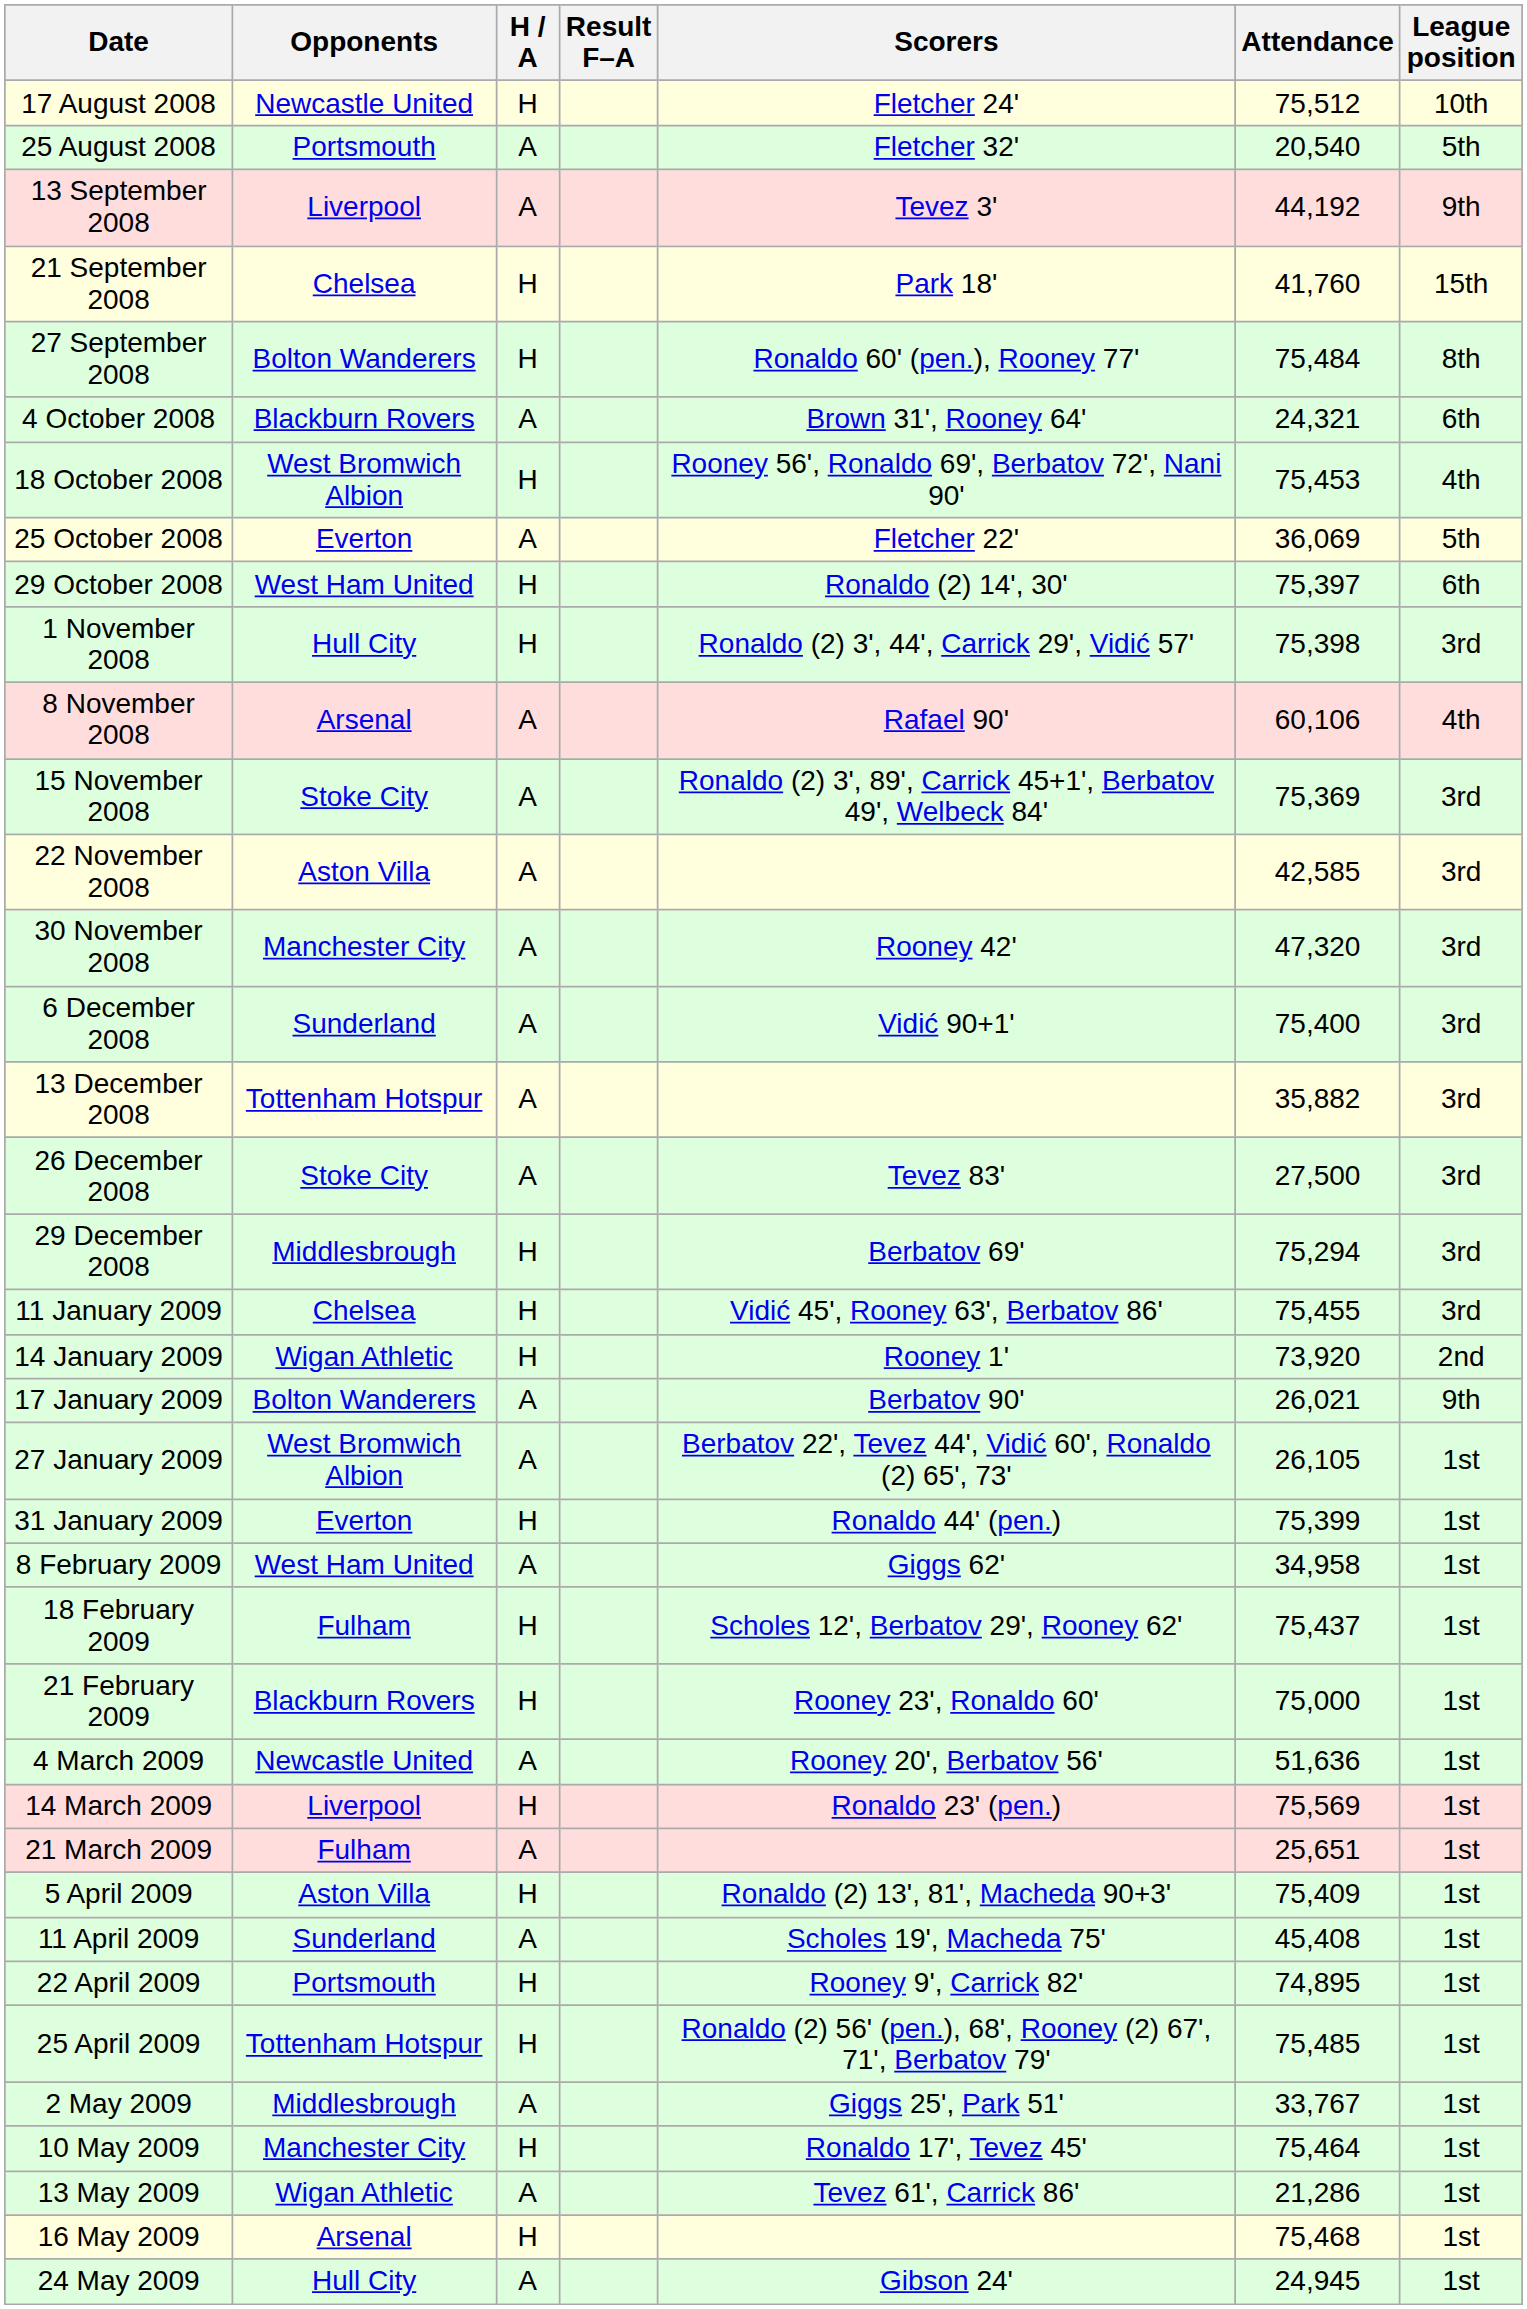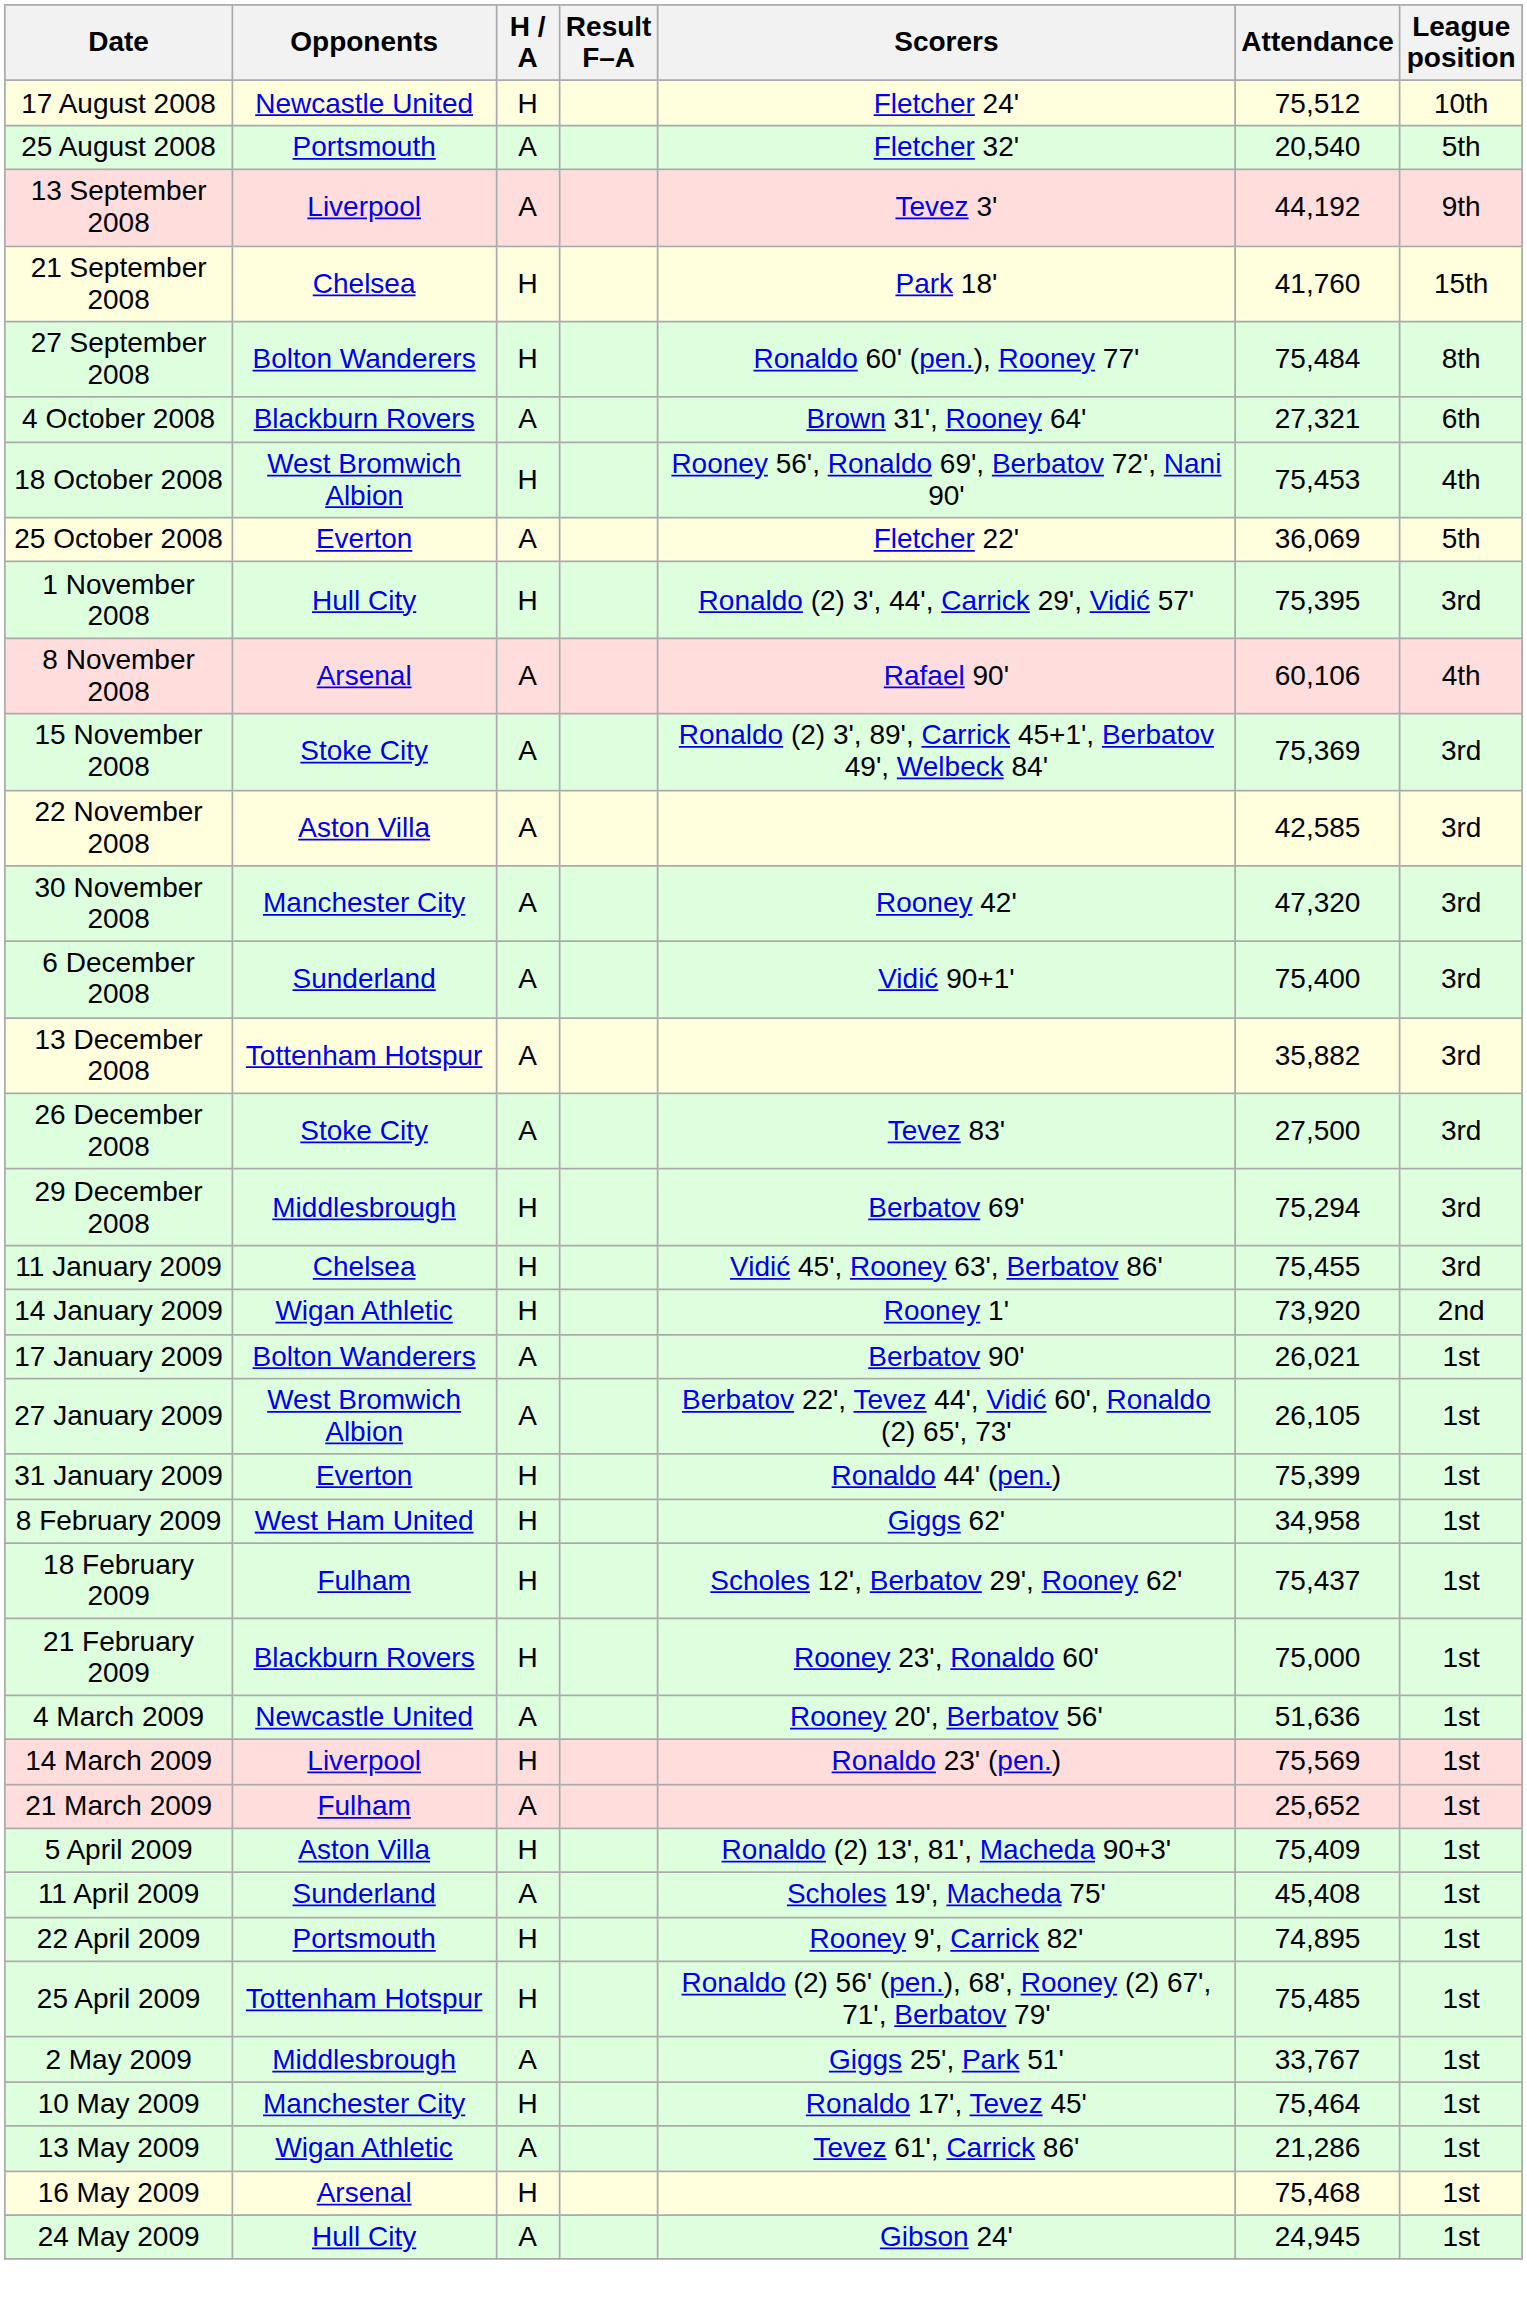 <table class="wikitable" style="text-align:center">
 <tr>
 <th>Date</th>
 <th>Opponents</th>
 <th>H / A</th>
 <th>Result<br>F–A</th>
 <th>Scorers</th>
 <th>Attendance</th>
 <th>League<br>position</th>
 </tr>
 <tr bgcolor="#ffffdd">
 <td>17 August 2008</td>
 <td><a href='#'>Newcastle United</a></td>
 <td>H</td>
 <td></td>
 <td><a href='#'>Fletcher</a> 24'</td>
 <td>75,512</td>
 <td>10th</td>
 </tr>
 <tr bgcolor="#ddffdd">
 <td>25 August 2008</td>
 <td><a href='#'>Portsmouth</a></td>
 <td>A</td>
 <td></td>
 <td><a href='#'>Fletcher</a> 32'</td>
 <td>20,540</td>
 <td>5th</td>
 </tr>
 <tr bgcolor="ffdddd">
 <td>13 September 2008</td>
 <td><a href='#'>Liverpool</a></td>
 <td>A</td>
 <td></td>
 <td><a href='#'>Tevez</a> 3'</td>
 <td>44,192</td>
 <td>9th</td>
 </tr>
 <tr bgcolor="#ffffdd">
 <td>21 September 2008</td>
 <td><a href='#'>Chelsea</a></td>
 <td>H</td>
 <td></td>
 <td><a href='#'>Park</a> 18'</td>
 <td>41,760</td>
 <td>15th</td>
 </tr>
 <tr bgcolor="#ddffdd">
 <td>27 September 2008</td>
 <td><a href='#'>Bolton Wanderers</a></td>
 <td>H</td>
 <td></td>
 <td><a href='#'>Ronaldo</a> 60' (<a href='#'>pen.</a>), <a href='#'>Rooney</a> 77'</td>
 <td>75,484</td>
 <td>8th</td>
 </tr>
 <tr bgcolor="#ddffdd">
 <td>4 October 2008</td>
 <td><a href='#'>Blackburn Rovers</a></td>
 <td>A</td>
 <td></td>
 <td><a href='#'>Brown</a> 31', <a href='#'>Rooney</a> 64'</td>
-<td>24,321</td>
+<td>27,321</td>
 <td>6th</td>
 </tr>
 <tr bgcolor="#ddffdd">
 <td>18 October 2008</td>
 <td><a href='#'>West Bromwich Albion</a></td>
 <td>H</td>
 <td></td>
 <td><a href='#'>Rooney</a> 56', <a href='#'>Ronaldo</a> 69', <a href='#'>Berbatov</a> 72', <a href='#'>Nani</a> 90'</td>
 <td>75,453</td>
 <td>4th</td>
 </tr>
 <tr bgcolor="#ffffdd">
 <td>25 October 2008</td>
 <td><a href='#'>Everton</a></td>
 <td>A</td>
 <td></td>
 <td><a href='#'>Fletcher</a> 22'</td>
 <td>36,069</td>
 <td>5th</td>
 </tr>
 <tr bgcolor="#ddffdd">
-<td>29 October 2008</td>
-<td><a href='#'>West Ham United</a></td>
-<td>H</td>
-<td></td>
-<td><a href='#'>Ronaldo</a> (2) 14', 30'</td>
-<td>75,397</td>
-<td>6th</td>
-</tr>
-<tr bgcolor="#ddffdd">
 <td>1 November 2008</td>
 <td><a href='#'>Hull City</a></td>
 <td>H</td>
 <td></td>
 <td><a href='#'>Ronaldo</a> (2) 3', 44', <a href='#'>Carrick</a> 29', <a href='#'>Vidić</a> 57'</td>
-<td>75,398</td>
+<td>75,395</td>
 <td>3rd</td>
 </tr>
 <tr bgcolor="#ffdddd">
 <td>8 November 2008</td>
 <td><a href='#'>Arsenal</a></td>
 <td>A</td>
 <td></td>
 <td><a href='#'>Rafael</a> 90'</td>
 <td>60,106</td>
 <td>4th</td>
 </tr>
 <tr bgcolor="#ddffdd">
 <td>15 November 2008</td>
 <td><a href='#'>Stoke City</a></td>
 <td>A</td>
 <td></td>
 <td><a href='#'>Ronaldo</a> (2) 3', 89', <a href='#'>Carrick</a> 45+1', <a href='#'>Berbatov</a> 49', <a href='#'>Welbeck</a> 84'</td>
 <td>75,369</td>
 <td>3rd</td>
 </tr>
 <tr bgcolor="#ffffdd">
 <td>22 November 2008</td>
 <td><a href='#'>Aston Villa</a></td>
 <td>A</td>
 <td></td>
 <td></td>
 <td>42,585</td>
 <td>3rd</td>
 </tr>
 <tr bgcolor="#ddffdd">
 <td>30 November 2008</td>
 <td><a href='#'>Manchester City</a></td>
 <td>A</td>
 <td></td>
 <td><a href='#'>Rooney</a> 42'</td>
 <td>47,320</td>
 <td>3rd</td>
 </tr>
 <tr bgcolor="#ddffdd">
 <td>6 December 2008</td>
 <td><a href='#'>Sunderland</a></td>
 <td>A</td>
 <td></td>
 <td><a href='#'>Vidić</a> 90+1'</td>
 <td>75,400</td>
 <td>3rd</td>
 </tr>
 <tr bgcolor="#ffffdd">
 <td>13 December 2008</td>
 <td><a href='#'>Tottenham Hotspur</a></td>
 <td>A</td>
 <td></td>
 <td></td>
 <td>35,882</td>
 <td>3rd</td>
 </tr>
 <tr bgcolor="#ddffdd">
 <td>26 December 2008</td>
 <td><a href='#'>Stoke City</a></td>
 <td>A</td>
 <td></td>
 <td><a href='#'>Tevez</a> 83'</td>
 <td>27,500</td>
 <td>3rd</td>
 </tr>
 <tr bgcolor="#ddffdd">
 <td>29 December 2008</td>
 <td><a href='#'>Middlesbrough</a></td>
 <td>H</td>
 <td></td>
 <td><a href='#'>Berbatov</a> 69'</td>
 <td>75,294</td>
 <td>3rd</td>
 </tr>
 <tr bgcolor="#ddffdd">
 <td>11 January 2009</td>
 <td><a href='#'>Chelsea</a></td>
 <td>H</td>
 <td></td>
 <td><a href='#'>Vidić</a> 45', <a href='#'>Rooney</a> 63', <a href='#'>Berbatov</a> 86'</td>
 <td>75,455</td>
 <td>3rd</td>
 </tr>
 <tr bgcolor="#ddffdd">
 <td>14 January 2009</td>
 <td><a href='#'>Wigan Athletic</a></td>
 <td>H</td>
 <td></td>
 <td><a href='#'>Rooney</a> 1'</td>
 <td>73,920</td>
 <td>2nd</td>
 </tr>
 <tr bgcolor="#ddffdd">
 <td>17 January 2009</td>
 <td><a href='#'>Bolton Wanderers</a></td>
 <td>A</td>
 <td></td>
 <td><a href='#'>Berbatov</a> 90'</td>
 <td>26,021</td>
-<td>9th</td>
+<td>1st</td>
 </tr>
 <tr bgcolor="#ddffdd">
 <td>27 January 2009</td>
 <td><a href='#'>West Bromwich Albion</a></td>
 <td>A</td>
 <td></td>
 <td><a href='#'>Berbatov</a> 22', <a href='#'>Tevez</a> 44', <a href='#'>Vidić</a> 60', <a href='#'>Ronaldo</a> (2) 65', 73'</td>
 <td>26,105</td>
 <td>1st</td>
 </tr>
 <tr bgcolor="#ddffdd">
 <td>31 January 2009</td>
 <td><a href='#'>Everton</a></td>
 <td>H</td>
 <td></td>
 <td><a href='#'>Ronaldo</a> 44' (<a href='#'>pen.</a>)</td>
 <td>75,399</td>
 <td>1st</td>
 </tr>
 <tr bgcolor="#ddffdd">
 <td>8 February 2009</td>
 <td><a href='#'>West Ham United</a></td>
-<td>A</td>
+<td>H</td>
 <td></td>
 <td><a href='#'>Giggs</a> 62'</td>
 <td>34,958</td>
 <td>1st</td>
 </tr>
 <tr bgcolor="#ddffdd">
 <td>18 February 2009</td>
 <td><a href='#'>Fulham</a></td>
 <td>H</td>
 <td></td>
 <td><a href='#'>Scholes</a> 12', <a href='#'>Berbatov</a> 29', <a href='#'>Rooney</a> 62'</td>
 <td>75,437</td>
 <td>1st</td>
 </tr>
 <tr bgcolor="#ddffdd">
 <td>21 February 2009</td>
 <td><a href='#'>Blackburn Rovers</a></td>
 <td>H</td>
 <td></td>
 <td><a href='#'>Rooney</a> 23', <a href='#'>Ronaldo</a> 60'</td>
 <td>75,000</td>
 <td>1st</td>
 </tr>
 <tr bgcolor="#ddffdd">
 <td>4 March 2009</td>
 <td><a href='#'>Newcastle United</a></td>
 <td>A</td>
 <td></td>
 <td><a href='#'>Rooney</a> 20', <a href='#'>Berbatov</a> 56'</td>
 <td>51,636</td>
 <td>1st</td>
 </tr>
 <tr bgcolor="#ffdddd">
 <td>14 March 2009</td>
 <td><a href='#'>Liverpool</a></td>
 <td>H</td>
 <td></td>
 <td><a href='#'>Ronaldo</a> 23' (<a href='#'>pen.</a>)</td>
 <td>75,569</td>
 <td>1st</td>
 </tr>
 <tr bgcolor="#ffdddd">
 <td>21 March 2009</td>
 <td><a href='#'>Fulham</a></td>
 <td>A</td>
 <td></td>
 <td></td>
-<td>25,651</td>
+<td>25,652</td>
 <td>1st</td>
 </tr>
 <tr bgcolor="#ddffdd">
 <td>5 April 2009</td>
 <td><a href='#'>Aston Villa</a></td>
 <td>H</td>
 <td></td>
 <td><a href='#'>Ronaldo</a> (2) 13', 81', <a href='#'>Macheda</a> 90+3'</td>
 <td>75,409</td>
 <td>1st</td>
 </tr>
 <tr bgcolor="#ddffdd">
 <td>11 April 2009</td>
 <td><a href='#'>Sunderland</a></td>
 <td>A</td>
 <td></td>
 <td><a href='#'>Scholes</a> 19', <a href='#'>Macheda</a> 75'</td>
 <td>45,408</td>
 <td>1st</td>
 </tr>
 <tr bgcolor="#ddffdd">
 <td>22 April 2009</td>
 <td><a href='#'>Portsmouth</a></td>
 <td>H</td>
 <td></td>
 <td><a href='#'>Rooney</a> 9', <a href='#'>Carrick</a> 82'</td>
 <td>74,895</td>
 <td>1st</td>
 </tr>
 <tr bgcolor="#ddffdd">
 <td>25 April 2009</td>
 <td><a href='#'>Tottenham Hotspur</a></td>
 <td>H</td>
 <td></td>
 <td><a href='#'>Ronaldo</a> (2) 56' (<a href='#'>pen.</a>), 68', <a href='#'>Rooney</a> (2) 67', 71', <a href='#'>Berbatov</a> 79'</td>
 <td>75,485</td>
 <td>1st</td>
 </tr>
 <tr bgcolor="#ddffdd">
 <td>2 May 2009</td>
 <td><a href='#'>Middlesbrough</a></td>
 <td>A</td>
 <td></td>
 <td><a href='#'>Giggs</a> 25', <a href='#'>Park</a> 51'</td>
 <td>33,767</td>
 <td>1st</td>
 </tr>
 <tr bgcolor="#ddffdd">
 <td>10 May 2009</td>
 <td><a href='#'>Manchester City</a></td>
 <td>H</td>
 <td></td>
 <td><a href='#'>Ronaldo</a> 17', <a href='#'>Tevez</a> 45'</td>
 <td>75,464</td>
 <td>1st</td>
 </tr>
 <tr bgcolor="#ddffdd">
 <td>13 May 2009</td>
 <td><a href='#'>Wigan Athletic</a></td>
 <td>A</td>
 <td></td>
 <td><a href='#'>Tevez</a> 61', <a href='#'>Carrick</a> 86'</td>
 <td>21,286</td>
 <td>1st</td>
 </tr>
 <tr bgcolor="#ffffdd">
 <td>16 May 2009</td>
 <td><a href='#'>Arsenal</a></td>
 <td>H</td>
 <td></td>
 <td></td>
 <td>75,468</td>
 <td>1st</td>
 </tr>
 <tr bgcolor="#ddffdd">
 <td>24 May 2009</td>
 <td><a href='#'>Hull City</a></td>
 <td>A</td>
 <td></td>
 <td><a href='#'>Gibson</a> 24'</td>
 <td>24,945</td>
 <td>1st</td>
 </tr>
 </table>
